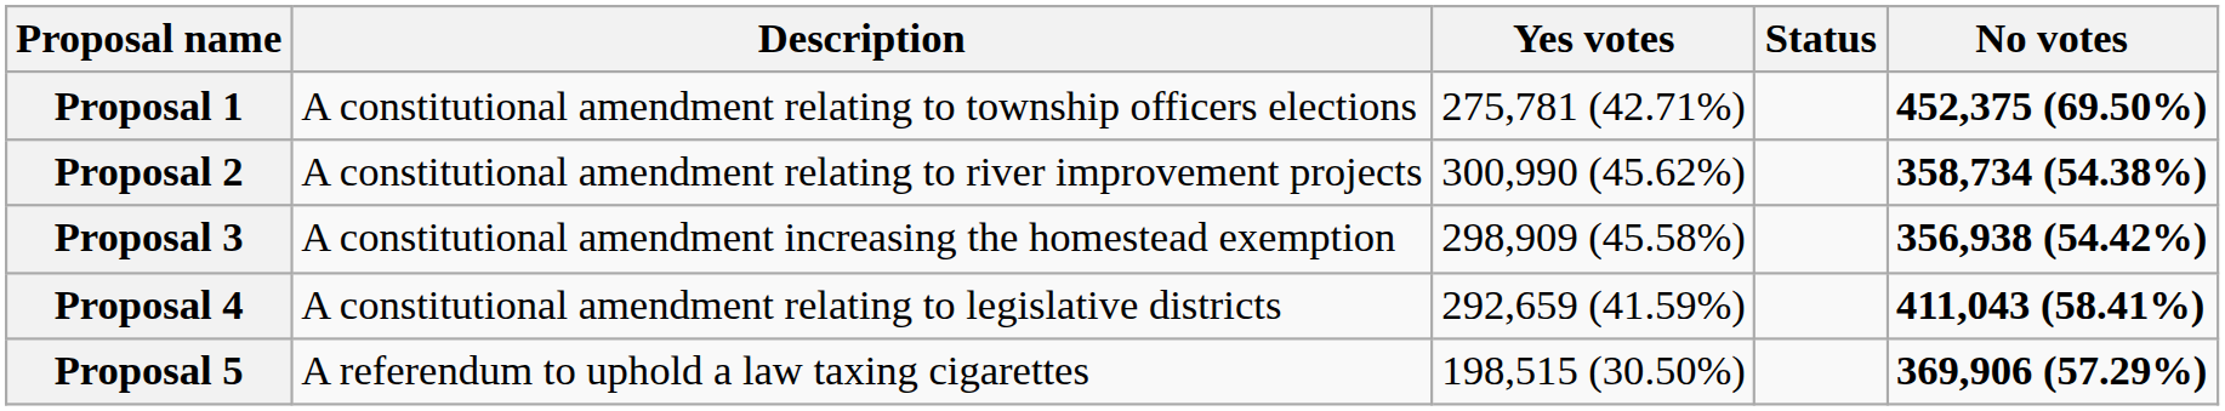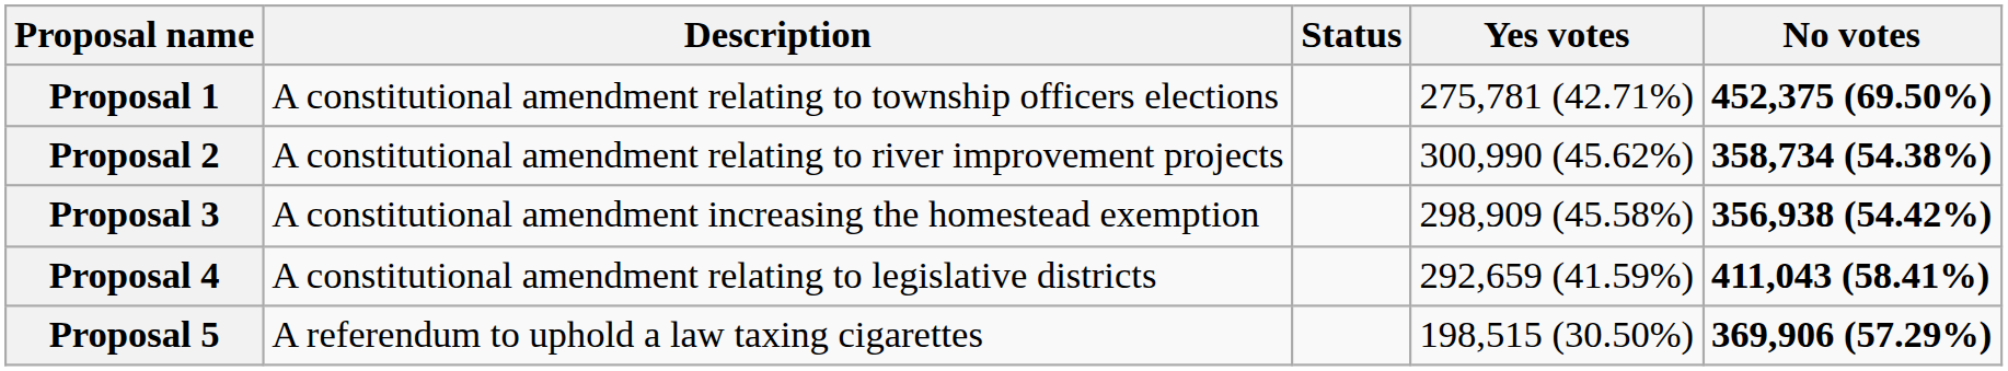 <table class="wikitable sortable plainrowheaders">
 <tr>
 <th scope="col">Proposal name</th>
 <th class="unsortable" scope="col">Description</th>
+<th scope="col">Status</th>
 <th scope="col">Yes votes</th>
-<th scope="col">Status</th>
 <th scope="col">No votes</th>
 </tr>
 <tr>
 <th scope="row">Proposal 1</th>
 <td>A constitutional amendment relating to township officers elections</td>
+<td></td>
 <td>275,781 (42.71%)</td>
-<td></td>
 <td><strong>452,375 (69.50%)</strong></td>
 </tr>
 <tr>
 <th scope="row">Proposal 2</th>
 <td>A constitutional amendment relating to river improvement projects</td>
+<td></td>
 <td>300,990 (45.62%)</td>
-<td></td>
 <td><strong>358,734 (54.38%)</strong></td>
 </tr>
 <tr>
 <th scope="row">Proposal 3</th>
 <td>A constitutional amendment increasing the homestead exemption</td>
+<td></td>
 <td>298,909 (45.58%)</td>
-<td></td>
 <td><strong>356,938 (54.42%)</strong></td>
 </tr>
 <tr>
 <th scope="row">Proposal 4</th>
 <td>A constitutional amendment relating to legislative districts</td>
+<td></td>
 <td>292,659 (41.59%)</td>
-<td></td>
 <td><strong>411,043 (58.41%)</strong></td>
 </tr>
 <tr>
 <th scope="row">Proposal 5</th>
 <td>A referendum to uphold a law taxing cigarettes</td>
+<td></td>
 <td>198,515 (30.50%)</td>
-<td></td>
 <td><strong>369,906 (57.29%)</strong></td>
 </tr>
 </table>
